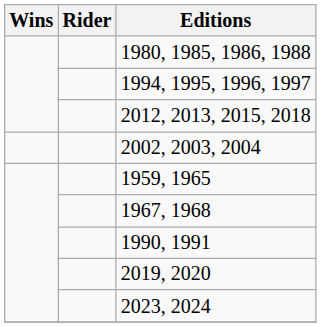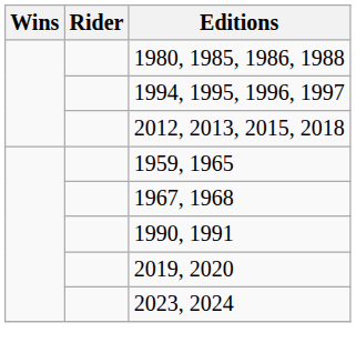 <table class="wikitable">
 <tr>
 <th>Wins</th>
 <th>Rider</th>
 <th>Editions</th>
 </tr>
 <tr>
 <td rowspan= 3></td>
 <td></td>
 <td>1980, 1985, 1986, 1988</td>
 </tr>
 <tr>
 <td></td>
 <td>1994, 1995, 1996, 1997</td>
 </tr>
 <tr>
 <td></td>
 <td>2012, 2013, 2015, 2018</td>
-</tr>
-<tr>
-<td rowspan= 1></td>
-<td></td>
-<td>2002, 2003, 2004</td>
 </tr>
 <tr>
 <td rowspan="5"></td>
 <td></td>
 <td>1959, 1965</td>
 </tr>
 <tr>
 <td></td>
 <td>1967, 1968</td>
 </tr>
 <tr>
 <td></td>
 <td>1990, 1991</td>
 </tr>
 <tr>
 <td></td>
 <td>2019, 2020</td>
 </tr>
 <tr>
 <td></td>
 <td>2023, 2024</td>
 </tr>
 <tr>
 </tr>
 </table>
